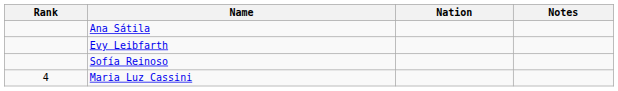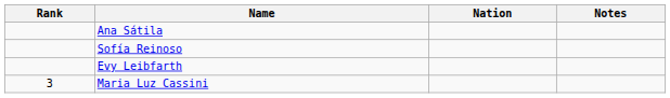 <table class="wikitable sortable" style="text-align:center" width=50%>
 <tr>
 <th>Rank</th>
 <th>Name</th>
 <th>Nation</th>
 <th>Notes</th>
 </tr>
 <tr>
 <td></td>
 <td align=left><a href='#'>Ana Sátila</a></td>
 <td align=left></td>
 <td></td>
 </tr>
 <tr>
 <td></td>
+<td align=left><a href='#'>Sofía Reinoso</a></td>
+<td align=left></td>
+<td></td>
+</tr>
+<tr>
+<td></td>
 <td align=left><a href='#'>Evy Leibfarth</a></td>
 <td align=left></td>
 <td></td>
 </tr>
 <tr>
-<td></td>
-<td align=left><a href='#'>Sofía Reinoso</a></td>
-<td align=left></td>
-<td></td>
-</tr>
-<tr>
-<td>4</td>
+<td>3</td>
 <td align=left><a href='#'>Maria Luz Cassini</a></td>
 <td align=left></td>
 <td></td>
 </tr>
 </table>
